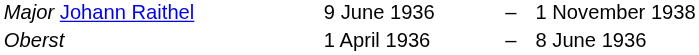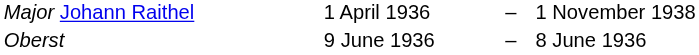 <table>
 <tr>
 <th style="width: 250px;"></th>
 <th style="width: 140px;"></th>
 <th style="width: 20px;"></th>
 <th style="width: 140px;"></th>
 </tr>
 <tr>
 <td><em>Major</em> <a href='#'>Johann Raithel</a></td>
-<td>9 June 1936</td>
+<td>1 April 1936</td>
 <td>–</td>
 <td>1 November 1938</td>
 </tr>
 <tr>
 <td><em>Oberst</em> </td>
-<td>1 April 1936</td>
+<td>9 June 1936</td>
 <td>–</td>
 <td>8 June 1936</td>
 </tr>
 </table>
